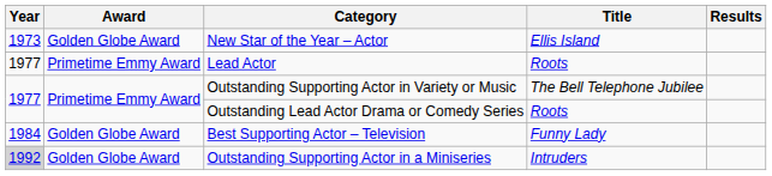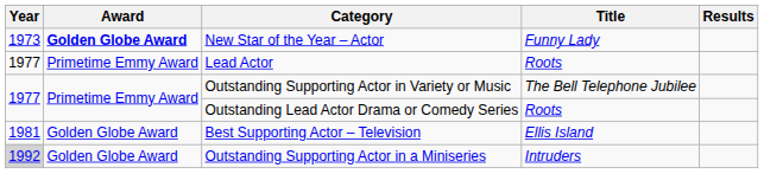 <table class="wikitable" style="text-align:left; font-size:96%">
 <tr>
 <th>Year</th>
 <th>Award</th>
 <th>Category</th>
 <th>Title</th>
 <th>Results</th>
 </tr>
 <tr>
 <td><a href='#'>1973</a></td>
-<td><a href='#'>Golden Globe Award</a></td>
+<td><strong><a href='#'>Golden Globe Award</a></strong></td>
 <td><a href='#'>New Star of the Year – Actor</a></td>
-<td><em><a href='#'>Ellis Island</a></em></td>
+<td><em><a href='#'>Funny Lady</a></em></td>
 <td></td>
 </tr>
 <tr>
 <td>1977</td>
 <td><a href='#'>Primetime Emmy Award</a></td>
 <td><a href='#'>Lead Actor</a></td>
 <td><em><a href='#'>Roots</a></em></td>
 <td></td>
 </tr>
 <tr>
 <td rowspan=2><a href='#'>1977</a></td>
 <td rowspan=2><a href='#'>Primetime Emmy Award</a></td>
 <td>Outstanding Supporting Actor in Variety or Music</td>
 <td><em>The Bell Telephone Jubilee</em></td>
 <td></td>
 </tr>
 <tr>
 <td>Outstanding Lead Actor Drama or Comedy Series</td>
 <td><em><a href='#'>Roots</a></em></td>
 <td></td>
 </tr>
 <tr>
-<td><a href='#'>1984</a></td>
+<td><a href='#'>1981</a></td>
 <td><a href='#'>Golden Globe Award</a></td>
 <td><a href='#'>Best Supporting Actor – Television</a></td>
-<td><em><a href='#'>Funny Lady</a></em></td>
+<td><em><a href='#'>Ellis Island</a></em></td>
 <td></td>
 </tr>
 <tr>
 <td style="background: lightgrey;"><a href='#'>1992</a></td>
 <td><a href='#'>Golden Globe Award</a></td>
 <td><a href='#'>Outstanding Supporting Actor in a Miniseries</a></td>
 <td><em><a href='#'>Intruders</a></em></td>
 <td></td>
 </tr>
 </table>
